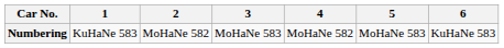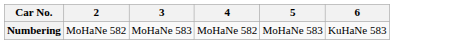 <table class="wikitable">
 <tr>
 <th>Car No.</th>
-<th>1</th>
 <th>2</th>
 <th>3</th>
 <th>4</th>
 <th>5</th>
 <th>6</th>
 </tr>
 <tr>
 <th>Numbering</th>
-<td>KuHaNe 583</td>
 <td>MoHaNe 582</td>
 <td>MoHaNe 583</td>
 <td>MoHaNe 582</td>
 <td>MoHaNe 583</td>
 <td>KuHaNe 583</td>
 </tr>
 </table>
